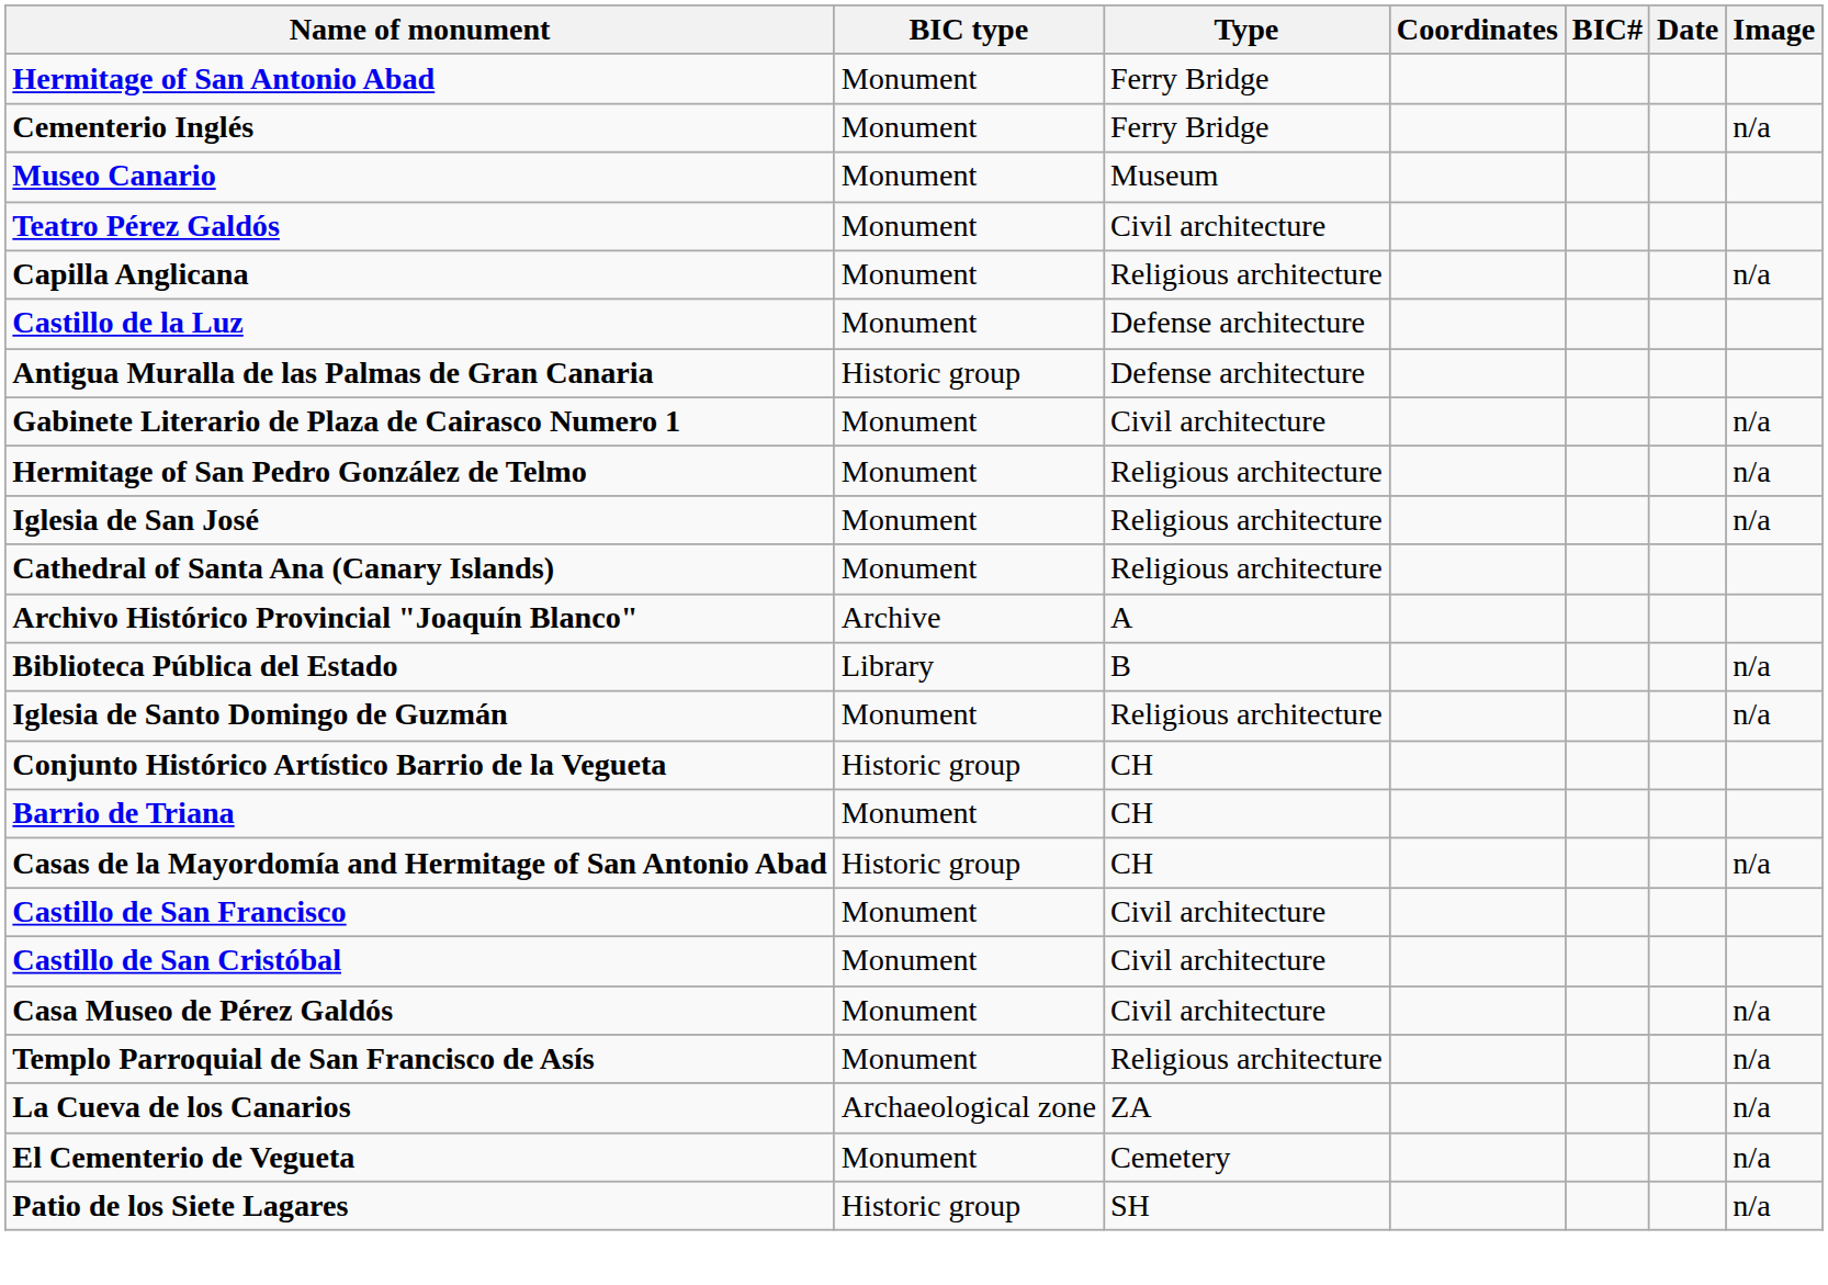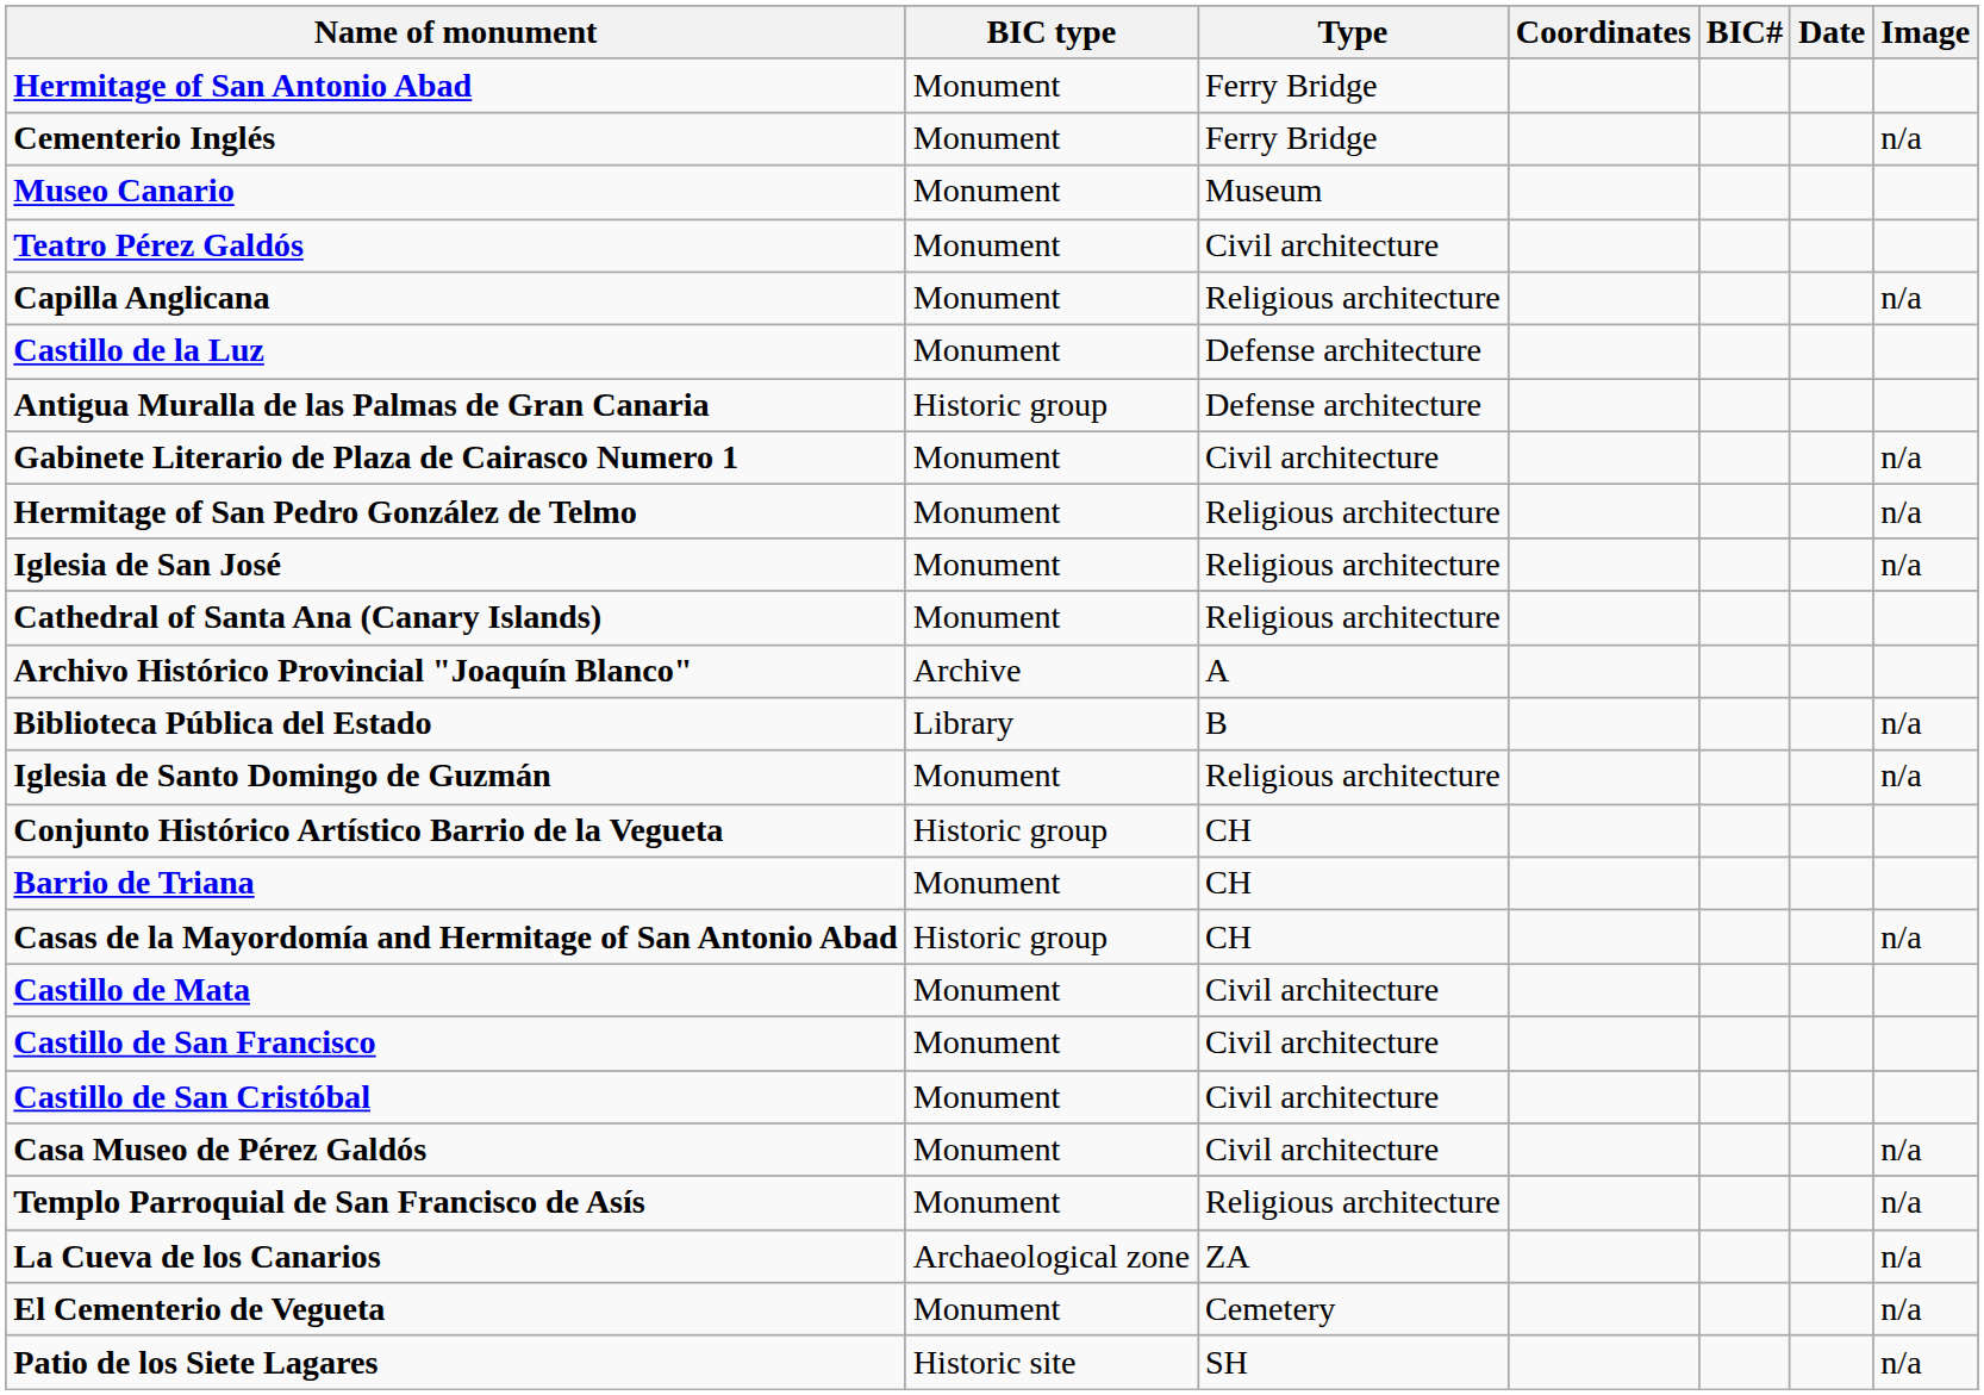 <table class="wikitable">
 <tr>
 <th>Name of monument</th>
 <th>BIC type</th>
 <th>Type</th>
 <th>Coordinates</th>
 <th>BIC#</th>
 <th>Date</th>
 <th>Image</th>
 </tr>
 <tr>
 <td><strong><a href='#'>Hermitage of San Antonio Abad</a></strong></td>
 <td>Monument</td>
 <td>Ferry Bridge</td>
 <td></td>
 <td></td>
 <td></td>
 <td></td>
 </tr>
 <tr>
 <td><strong>Cementerio Inglés</strong></td>
 <td>Monument</td>
 <td>Ferry Bridge</td>
 <td></td>
 <td></td>
 <td></td>
 <td>n/a</td>
 </tr>
 <tr>
 <td><strong><a href='#'>Museo Canario</a></strong></td>
 <td>Monument</td>
 <td>Museum</td>
 <td></td>
 <td></td>
 <td></td>
 <td></td>
 </tr>
 <tr>
 <td><strong><a href='#'>Teatro Pérez Galdós</a></strong></td>
 <td>Monument</td>
 <td>Civil architecture</td>
 <td></td>
 <td></td>
 <td></td>
 <td></td>
 </tr>
 <tr>
 <td><strong>Capilla Anglicana</strong></td>
 <td>Monument</td>
 <td>Religious architecture</td>
 <td></td>
 <td></td>
 <td></td>
 <td>n/a</td>
 </tr>
 <tr>
 <td><strong><a href='#'>Castillo de la Luz</a></strong></td>
 <td>Monument</td>
 <td>Defense architecture</td>
 <td></td>
 <td></td>
 <td></td>
 <td></td>
 </tr>
 <tr>
 <td><strong>Antigua Muralla de las Palmas de Gran Canaria</strong></td>
 <td>Historic group</td>
 <td>Defense architecture</td>
 <td></td>
 <td></td>
 <td></td>
 <td></td>
 </tr>
 <tr>
 <td><strong>Gabinete Literario de Plaza de Cairasco Numero 1</strong></td>
 <td>Monument</td>
 <td>Civil architecture</td>
 <td></td>
 <td></td>
 <td></td>
 <td>n/a</td>
 </tr>
 <tr>
 <td><strong>Hermitage of San Pedro González de Telmo</strong></td>
 <td>Monument</td>
 <td>Religious architecture</td>
 <td></td>
 <td></td>
 <td></td>
 <td>n/a</td>
 </tr>
 <tr>
 <td><strong>Iglesia de San José</strong></td>
 <td>Monument</td>
 <td>Religious architecture</td>
 <td></td>
 <td></td>
 <td></td>
 <td>n/a</td>
 </tr>
 <tr>
 <td><strong>Cathedral of Santa Ana (Canary Islands)</strong></td>
 <td>Monument</td>
 <td>Religious architecture</td>
 <td></td>
 <td></td>
 <td></td>
 <td></td>
 </tr>
 <tr>
 <td><strong>Archivo Histórico Provincial "Joaquín Blanco"</strong></td>
 <td>Archive</td>
 <td>A</td>
 <td></td>
 <td></td>
 <td></td>
 <td></td>
 </tr>
 <tr>
 <td><strong>Biblioteca Pública del Estado</strong></td>
 <td>Library</td>
 <td>B</td>
 <td></td>
 <td></td>
 <td></td>
 <td>n/a</td>
 </tr>
 <tr>
 <td><strong>Iglesia de Santo Domingo de Guzmán</strong></td>
 <td>Monument</td>
 <td>Religious architecture</td>
 <td></td>
 <td></td>
 <td></td>
 <td>n/a</td>
 </tr>
 <tr>
 <td><strong>Conjunto Histórico Artístico Barrio de la Vegueta</strong></td>
 <td>Historic group</td>
 <td>CH</td>
 <td></td>
 <td></td>
 <td></td>
 <td></td>
 </tr>
 <tr>
 <td><strong><a href='#'>Barrio de Triana</a></strong></td>
 <td>Monument</td>
 <td>CH</td>
 <td></td>
 <td></td>
 <td></td>
 <td></td>
 </tr>
 <tr>
 <td><strong>Casas de la Mayordomía and Hermitage of San Antonio Abad</strong></td>
 <td>Historic group</td>
 <td>CH</td>
 <td></td>
 <td></td>
 <td></td>
 <td>n/a</td>
 </tr>
 <tr>
+<td><strong><a href='#'>Castillo de Mata</a></strong></td>
+<td>Monument</td>
+<td>Civil architecture</td>
+<td></td>
+<td></td>
+<td></td>
+<td></td>
+</tr>
+<tr>
 <td><strong><a href='#'>Castillo de San Francisco</a></strong></td>
 <td>Monument</td>
 <td>Civil architecture</td>
 <td></td>
 <td></td>
 <td></td>
 <td></td>
 </tr>
 <tr>
 <td><strong><a href='#'>Castillo de San Cristóbal</a></strong></td>
 <td>Monument</td>
 <td>Civil architecture</td>
 <td></td>
 <td></td>
 <td></td>
 <td></td>
 </tr>
 <tr>
 <td><strong>Casa Museo de Pérez Galdós</strong></td>
 <td>Monument</td>
 <td>Civil architecture</td>
 <td></td>
 <td></td>
 <td></td>
 <td>n/a</td>
 </tr>
 <tr>
 <td><strong>Templo Parroquial de San Francisco de Asís</strong></td>
 <td>Monument</td>
 <td>Religious architecture</td>
 <td></td>
 <td></td>
 <td></td>
 <td>n/a</td>
 </tr>
 <tr>
 <td><strong>La Cueva de los Canarios</strong></td>
 <td>Archaeological zone</td>
 <td>ZA</td>
 <td></td>
 <td></td>
 <td></td>
 <td>n/a</td>
 </tr>
 <tr>
 <td><strong>El Cementerio de Vegueta</strong></td>
 <td>Monument</td>
 <td>Cemetery</td>
 <td></td>
 <td></td>
 <td></td>
 <td>n/a</td>
 </tr>
 <tr>
 <td><strong>Patio de los Siete Lagares</strong></td>
-<td>Historic group</td>
+<td>Historic site</td>
 <td>SH</td>
 <td></td>
 <td></td>
 <td></td>
 <td>n/a</td>
 </tr>
 </table>
